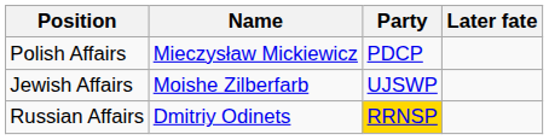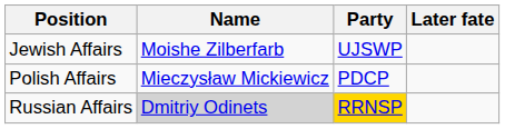 <table class="wikitable">
 <tr>
 <th>Position</th>
 <th>Name</th>
 <th>Party</th>
 <th>Later fate</th>
 </tr>
 <tr>
+<td>Jewish Affairs</td>
+<td><a href='#'>Moishe Zilberfarb</a></td>
+<td><a href='#'>UJSWP</a></td>
+<td></td>
+</tr>
+<tr>
 <td>Polish Affairs</td>
 <td><a href='#'>Mieczysław Mickiewicz</a></td>
 <td><a href='#'>PDCP</a></td>
 <td></td>
 </tr>
 <tr>
-<td>Jewish Affairs</td>
-<td><a href='#'>Moishe Zilberfarb</a></td>
-<td><a href='#'>UJSWP</a></td>
-<td></td>
-</tr>
-<tr>
 <td>Russian Affairs</td>
-<td><a href='#'>Dmitriy Odinets</a></td>
+<td style="background: lightgrey;"><a href='#'>Dmitriy Odinets</a></td>
 <td style="background: gold;"><a href='#'>RRNSP</a></td>
 <td></td>
 </tr>
 </table>
